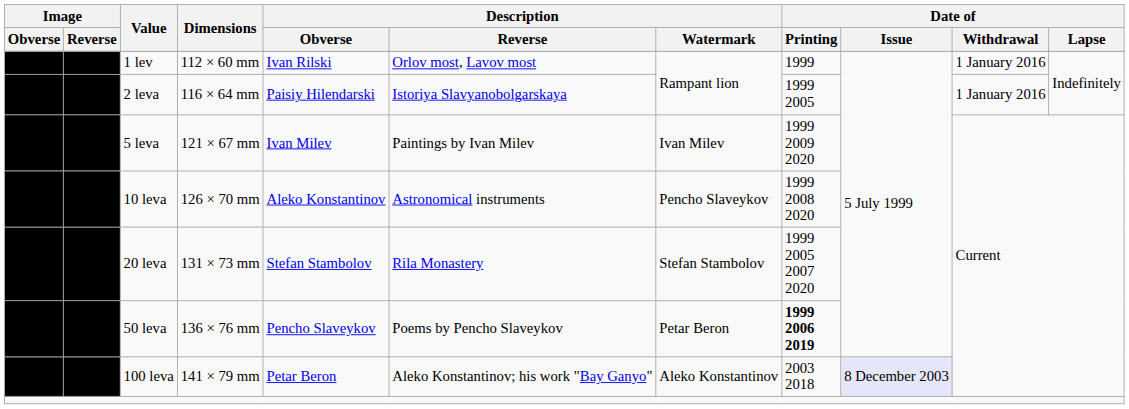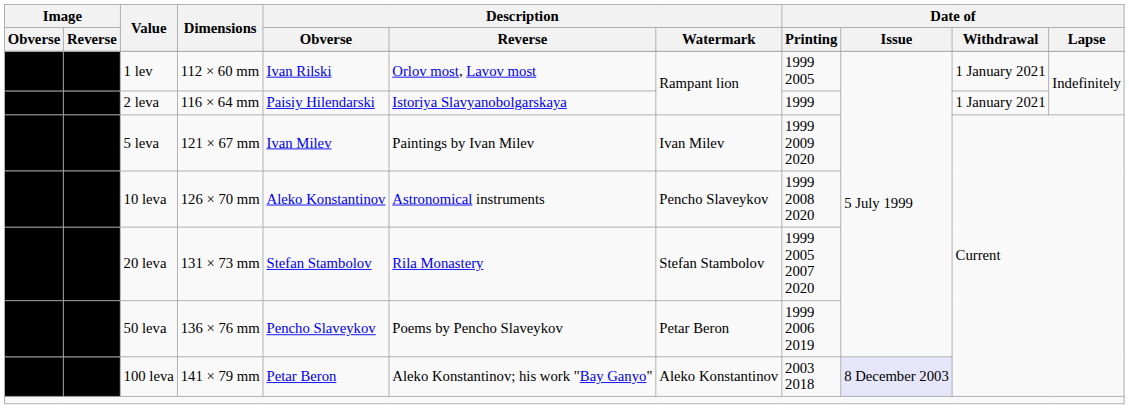 <table class="wikitable">
 <tr>
 <th colspan="2">Image</th>
 <th rowspan="2">Value</th>
 <th rowspan="2">Dimensions</th>
 <th colspan="3">Description</th>
 <th colspan="4">Date of</th>
 </tr>
 <tr>
 <th>Obverse</th>
 <th>Reverse</th>
 <th>Obverse</th>
 <th>Reverse</th>
 <th>Watermark</th>
 <th>Printing</th>
 <th>Issue</th>
 <th>Withdrawal</th>
 <th>Lapse</th>
 </tr>
 <tr>
 </tr>
 <tr>
 <td style="text-align:center; background:#000;"></td>
 <td style="text-align:center; background:#000;"></td>
 <td>1 lev</td>
 <td>112 × 60 mm</td>
 <td><a href='#'>Ivan Rilski</a></td>
 <td><a href='#'>Orlov most</a>, <a href='#'>Lavov most</a></td>
 <td rowspan="2">Rampant lion</td>
-<td>1999</td>
+<td>1999<br>2005</td>
 <td rowspan="6">5 July 1999</td>
-<td>1 January 2016</td>
+<td>1 January 2021</td>
 <td rowspan="2">Indefinitely</td>
 </tr>
 <tr>
 <td style="text-align:center; background:#000;"></td>
 <td style="text-align:center; background:#000;"></td>
 <td>2 leva</td>
 <td>116 × 64 mm</td>
 <td><a href='#'>Paisiy Hilendarski</a></td>
 <td><a href='#'>Istoriya Slavyanobolgarskaya</a></td>
-<td>1999<br>2005</td>
-<td>1 January 2016</td>
+<td>1999</td>
+<td>1 January 2021</td>
 </tr>
 <tr>
 <td style="text-align:center; background:#000;"></td>
 <td style="text-align:center; background:#000;"></td>
 <td>5 leva</td>
 <td>121 × 67 mm</td>
 <td><a href='#'>Ivan Milev</a></td>
 <td>Paintings by Ivan Milev</td>
 <td>Ivan Milev</td>
 <td>1999<br>2009<br>2020</td>
 <td rowspan="5" colspan="2">Current</td>
 </tr>
 <tr>
 <td style="text-align:center; background:#000;"></td>
 <td style="text-align:center; background:#000;"></td>
 <td>10 leva</td>
 <td>126 × 70 mm</td>
 <td><a href='#'>Aleko Konstantinov</a></td>
 <td><a href='#'>Astronomical</a> instruments</td>
 <td>Pencho Slaveykov</td>
 <td>1999<br>2008<br>2020</td>
 </tr>
 <tr>
 <td style="text-align:center; background:#000;"></td>
 <td style="text-align:center; background:#000;"></td>
 <td>20 leva</td>
 <td>131 × 73 mm</td>
 <td><a href='#'>Stefan Stambolov</a></td>
 <td><a href='#'>Rila Monastery</a></td>
 <td>Stefan Stambolov</td>
 <td>1999<br>2005<br>2007<br>2020</td>
 </tr>
 <tr>
 <td style="text-align:center; background:#000;"></td>
 <td style="text-align:center; background:#000;"></td>
 <td>50 leva</td>
 <td>136 × 76 mm</td>
 <td><a href='#'>Pencho Slaveykov</a></td>
 <td>Poems by Pencho Slaveykov</td>
 <td>Petar Beron</td>
-<td><strong>1999<br>2006<br>2019</strong></td>
+<td>1999<br>2006<br>2019</td>
 </tr>
 <tr>
 <td style="text-align:center; background:#000;"></td>
 <td style="text-align:center; background:#000;"></td>
 <td>100 leva</td>
 <td>141 × 79 mm</td>
 <td><a href='#'>Petar Beron</a></td>
 <td>Aleko Konstantinov; his work "<a href='#'>Bay Ganyo</a>"</td>
 <td>Aleko Konstantinov</td>
 <td>2003<br>2018</td>
 <td style="background: lavender;">8 December 2003</td>
 </tr>
 <tr>
 <td colspan="11"></td>
 </tr>
 </table>
